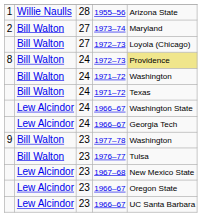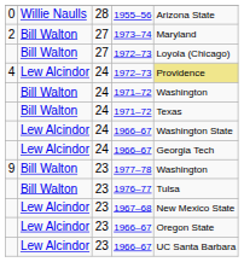 <table class="wikitable">
 <tr>
 </tr>
 <tr>
-<td>1</td>
+<td>0</td>
 <td><a href='#'>Willie Naulls</a></td>
 <td>28</td>
 <td style="font-size:80%;"><a href='#'>1955–56</a></td>
 <td style="font-size:80%;">Arizona State</td>
 </tr>
 <tr>
 <td>2</td>
 <td><a href='#'>Bill Walton</a></td>
 <td>27</td>
 <td style="font-size:80%;"><a href='#'>1973–74</a></td>
 <td style="font-size:80%;">Maryland</td>
 </tr>
 <tr>
 <td></td>
 <td><a href='#'>Bill Walton</a></td>
 <td>27</td>
 <td style="font-size:80%;"><a href='#'>1972–73</a></td>
 <td style="font-size:80%;">Loyola (Chicago)</td>
 </tr>
 <tr>
-<td>8</td>
-<td><a href='#'>Bill Walton</a></td>
+<td>4</td>
+<td><a href='#'>Lew Alcindor</a></td>
 <td>24</td>
 <td style="font-size:80%;"><a href='#'>1972–73</a></td>
 <td style="background: khaki; font-size:80%;">Providence</td>
 </tr>
 <tr>
 <td></td>
 <td><a href='#'>Bill Walton</a></td>
 <td>24</td>
 <td style="font-size:80%;"><a href='#'>1971–72</a></td>
 <td style="font-size:80%;">Washington</td>
 </tr>
 <tr>
 <td></td>
 <td><a href='#'>Bill Walton</a></td>
 <td>24</td>
 <td style="font-size:80%;"><a href='#'>1971–72</a></td>
 <td style="font-size:80%;">Texas</td>
 </tr>
 <tr>
 <td></td>
 <td><a href='#'>Lew Alcindor</a></td>
 <td>24</td>
 <td style="font-size:80%;"><a href='#'>1966–67</a></td>
 <td style="font-size:80%;">Washington State</td>
 </tr>
 <tr>
 <td></td>
 <td><a href='#'>Lew Alcindor</a></td>
 <td>24</td>
 <td style="font-size:80%;"><a href='#'>1966–67</a></td>
 <td style="font-size:80%;">Georgia Tech</td>
 </tr>
 <tr>
 <td>9</td>
 <td><a href='#'>Bill Walton</a></td>
 <td>23</td>
 <td style="font-size:80%;"><a href='#'>1977–78</a></td>
 <td style="font-size:80%;">Washington</td>
 </tr>
 <tr>
 <td></td>
 <td><a href='#'>Bill Walton</a></td>
 <td>23</td>
 <td style="font-size:80%;"><a href='#'>1976–77</a></td>
 <td style="font-size:80%;">Tulsa</td>
 </tr>
 <tr>
 <td></td>
 <td><a href='#'>Lew Alcindor</a></td>
 <td>23</td>
 <td style="font-size:80%;"><a href='#'>1967–68</a></td>
 <td style="font-size:80%;">New Mexico State</td>
 </tr>
 <tr>
 <td></td>
 <td><a href='#'>Lew Alcindor</a></td>
 <td>23</td>
 <td style="font-size:80%;"><a href='#'>1966–67</a></td>
 <td style="font-size:80%;">Oregon State</td>
 </tr>
 <tr>
 <td></td>
 <td><a href='#'>Lew Alcindor</a></td>
 <td>23</td>
 <td style="font-size:80%;"><a href='#'>1966–67</a></td>
 <td style="font-size:80%;">UC Santa Barbara</td>
 </tr>
 </table>
